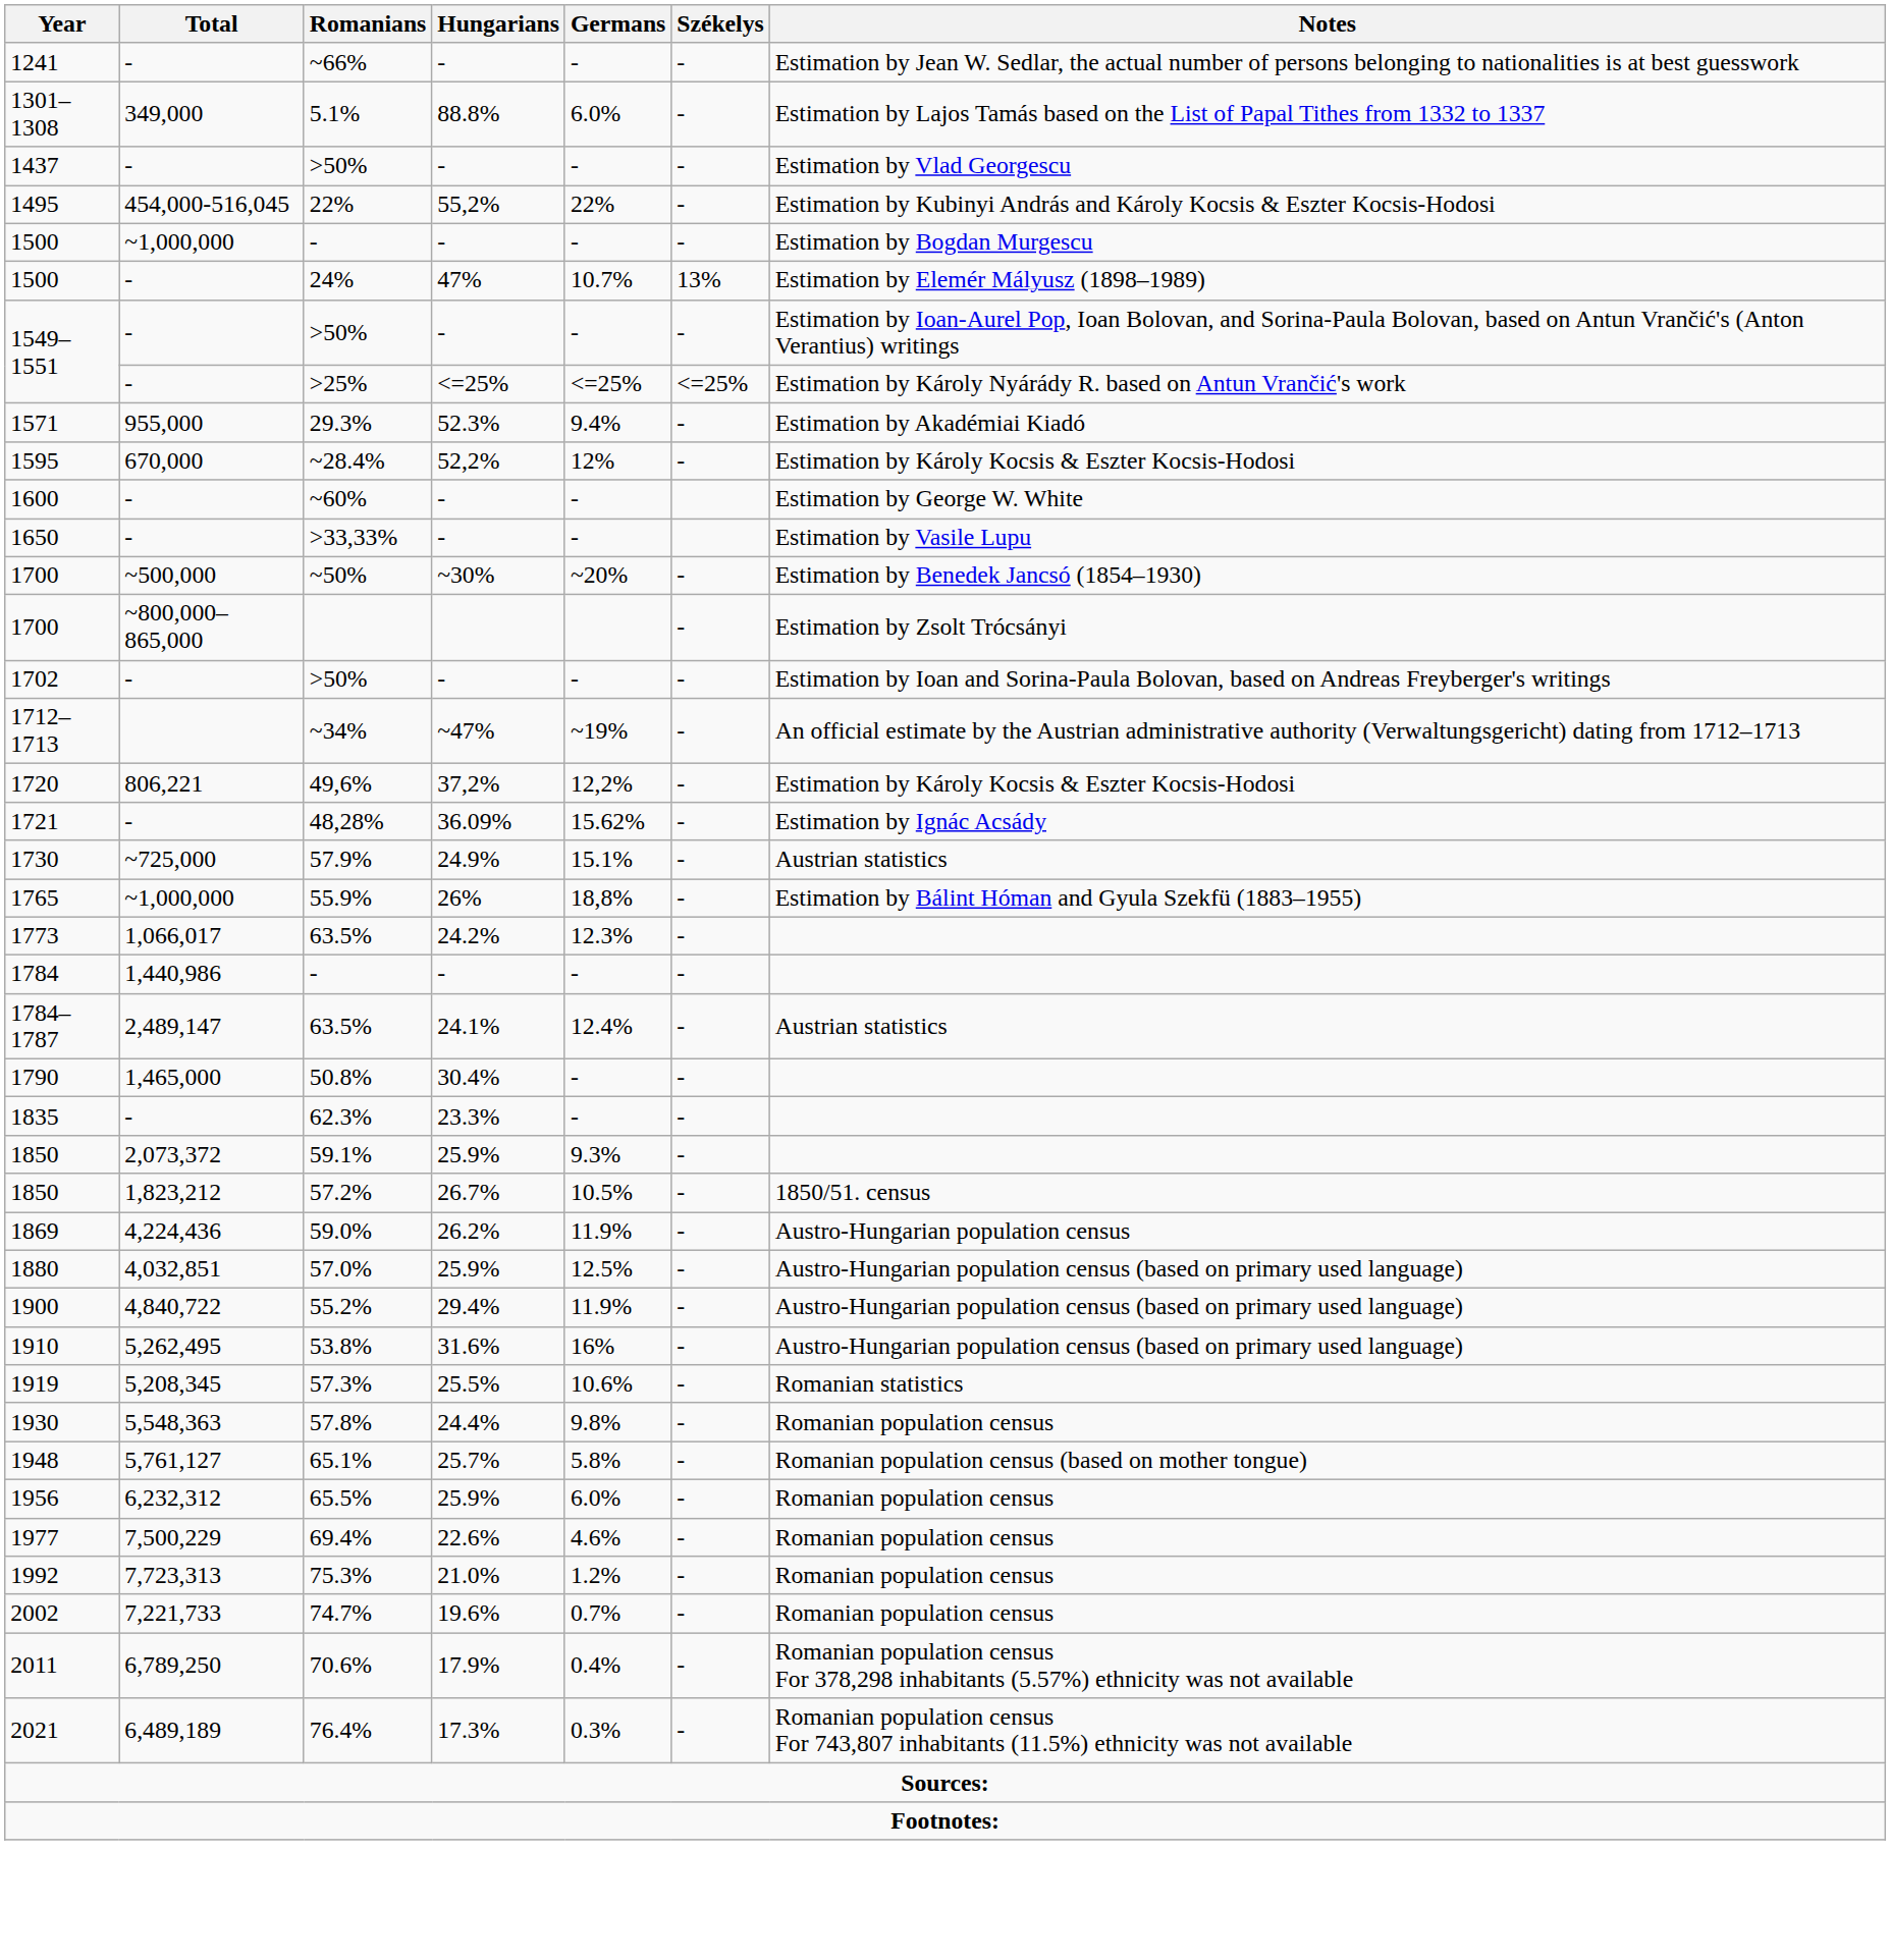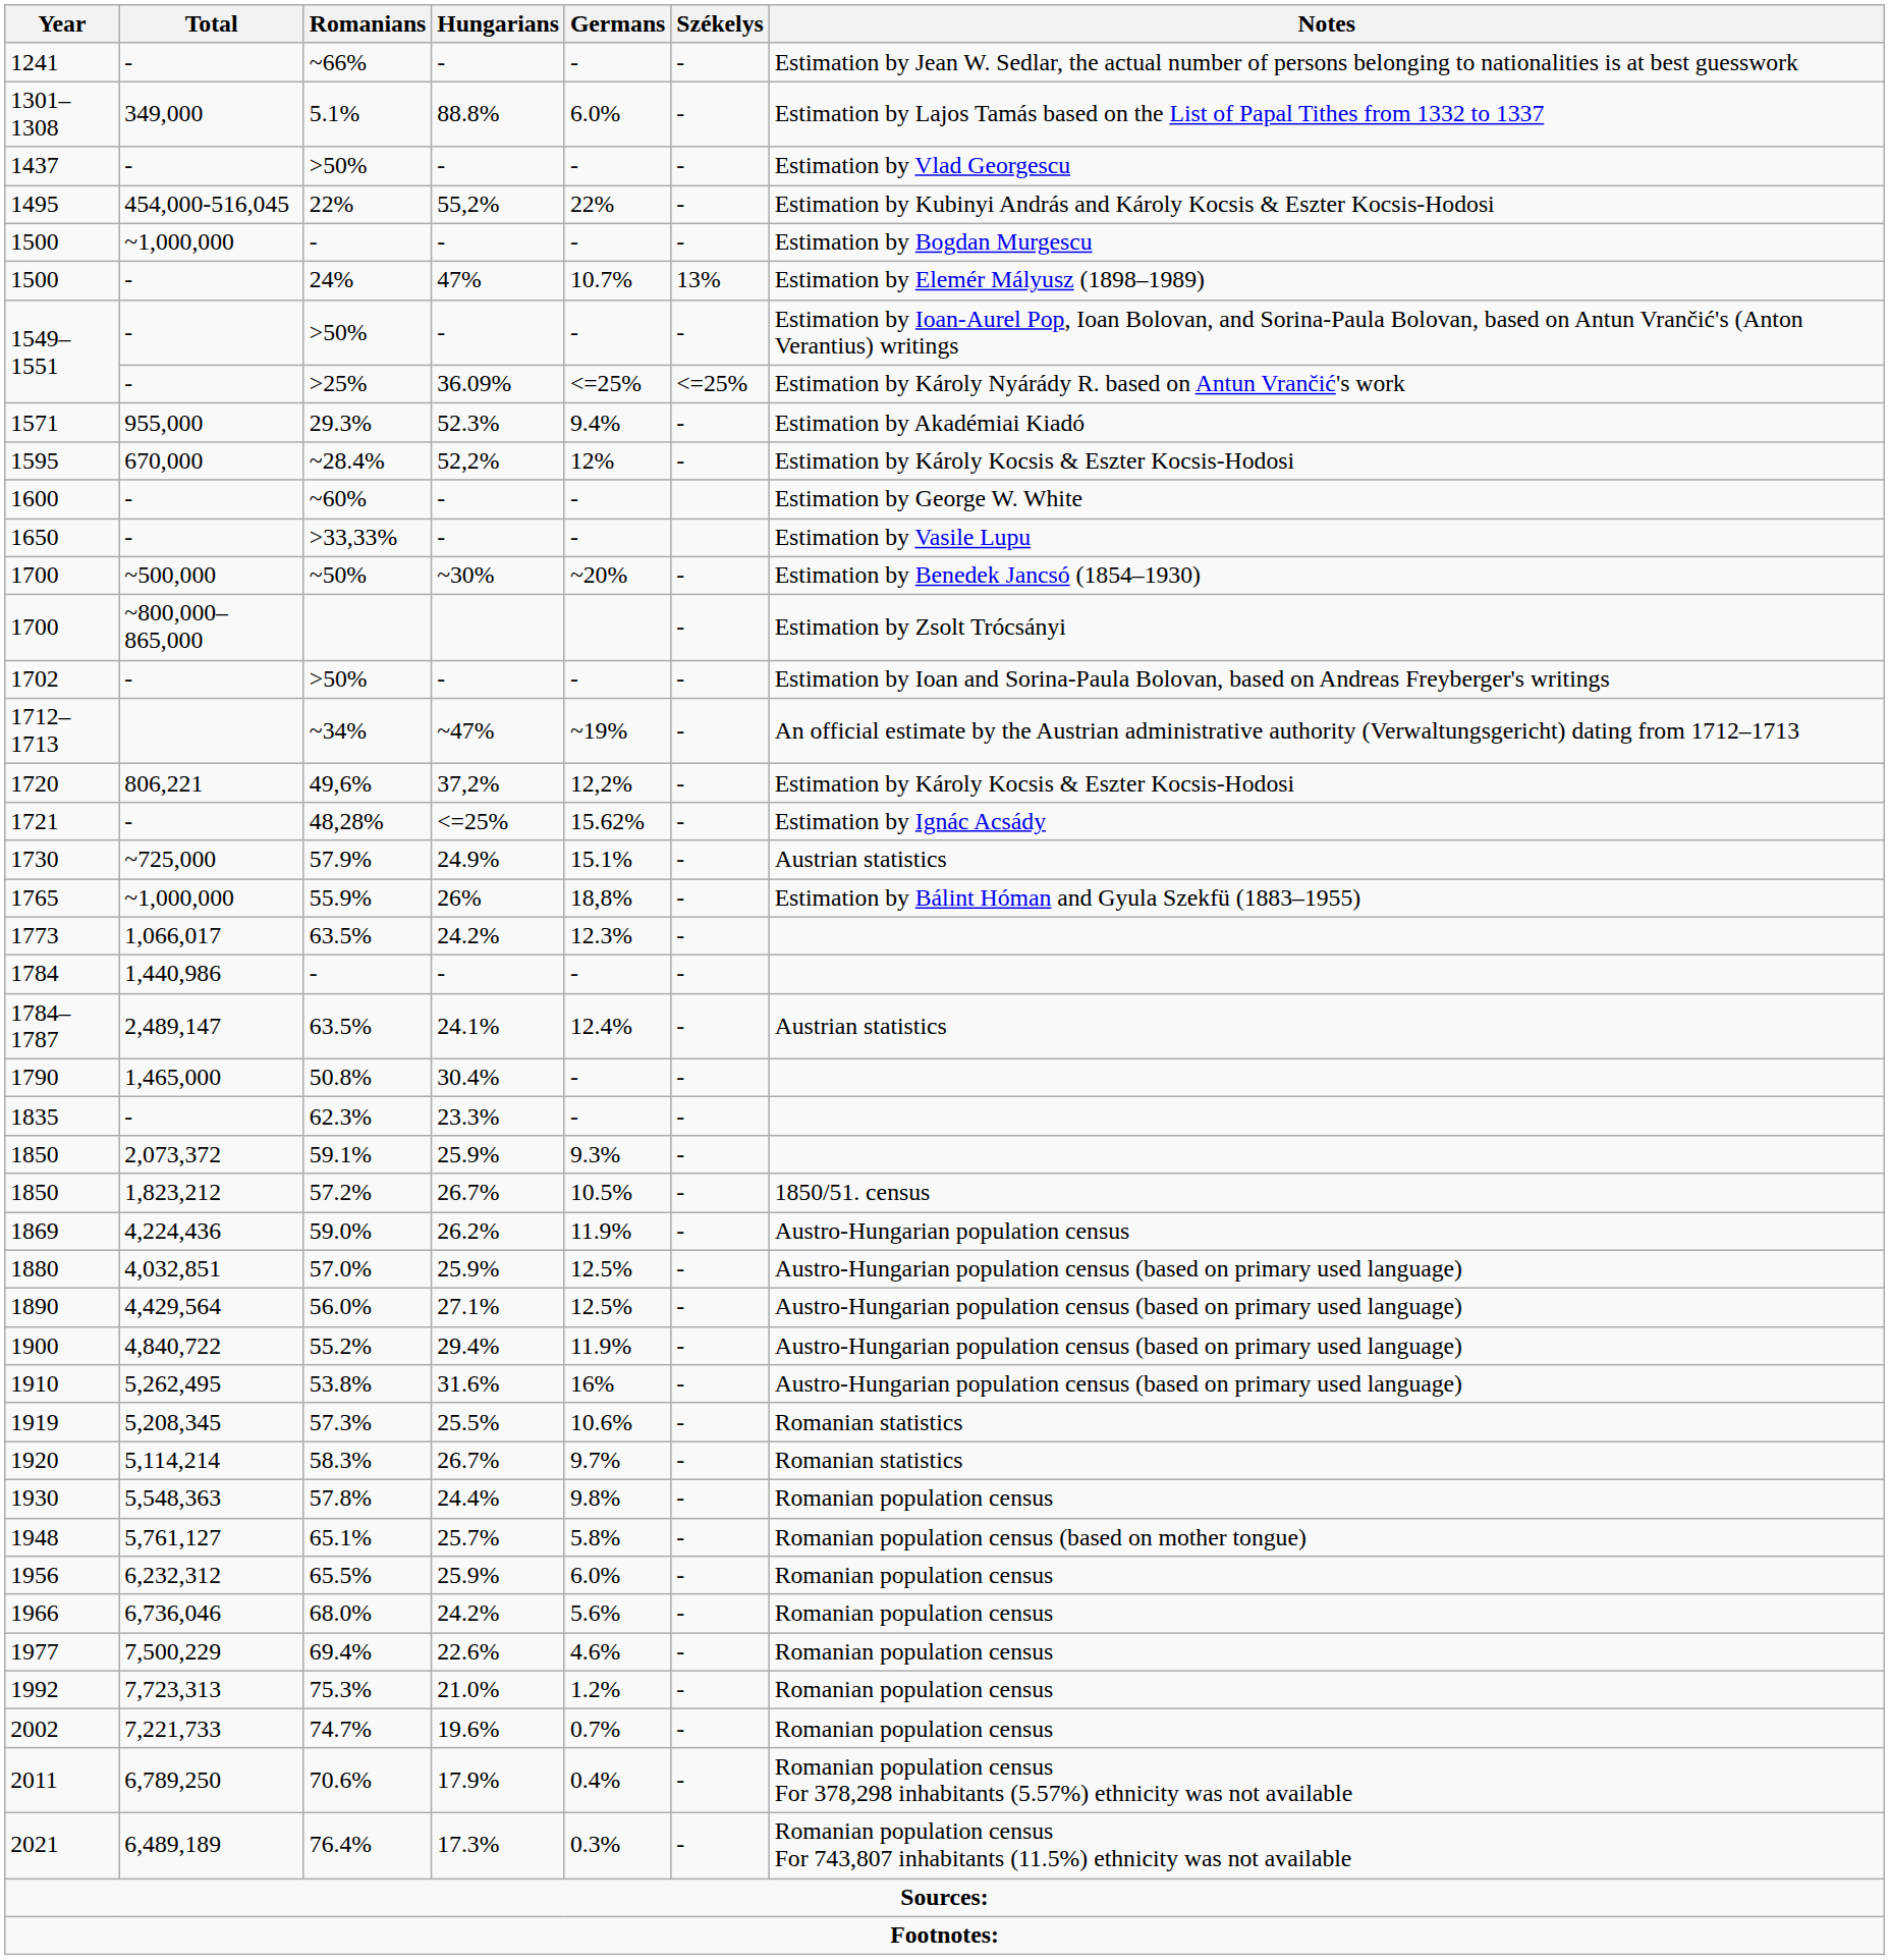 <table class="wikitable">
 <tr>
 <th>Year</th>
 <th>Total</th>
 <th>Romanians</th>
 <th>Hungarians</th>
 <th>Germans</th>
 <th>Székelys</th>
 <th>Notes</th>
 </tr>
 <tr>
 <td>1241</td>
 <td>-</td>
 <td>~66%</td>
 <td>-</td>
 <td>-</td>
 <td>-</td>
 <td>Estimation by Jean W. Sedlar, the actual number of persons belonging to nationalities is at best guesswork</td>
 </tr>
 <tr>
 <td>1301–1308</td>
 <td>349,000</td>
 <td>5.1%</td>
 <td>88.8%</td>
 <td>6.0%</td>
 <td>-</td>
 <td>Estimation by Lajos Tamás based on the <a href='#'>List of Papal Tithes from 1332 to 1337</a></td>
 </tr>
 <tr>
 <td>1437</td>
 <td>-</td>
 <td>>50%</td>
 <td>-</td>
 <td>-</td>
 <td>-</td>
 <td>Estimation by <a href='#'>Vlad Georgescu</a></td>
 </tr>
 <tr>
 <td>1495</td>
 <td>454,000-516,045</td>
 <td>22%</td>
 <td>55,2%</td>
 <td>22%</td>
 <td>-</td>
 <td>Estimation by Kubinyi András and Károly Kocsis & Eszter Kocsis-Hodosi</td>
 </tr>
 <tr>
 <td>1500</td>
 <td>~1,000,000</td>
 <td>-</td>
 <td>-</td>
 <td>-</td>
 <td>-</td>
 <td>Estimation by <a href='#'>Bogdan Murgescu</a></td>
 </tr>
 <tr>
 <td>1500</td>
 <td>-</td>
 <td>24%</td>
 <td>47%</td>
 <td>10.7%</td>
 <td>13%</td>
 <td>Estimation by <a href='#'>Elemér Mályusz</a> (1898–1989)</td>
 </tr>
 <tr>
 <td rowspan="2">1549–1551</td>
 <td>-</td>
 <td>>50%</td>
 <td>-</td>
 <td>-</td>
 <td>-</td>
 <td>Estimation by <a href='#'>Ioan-Aurel Pop</a>, Ioan Bolovan, and Sorina-Paula Bolovan, based on Antun Vrančić's (Anton Verantius) writings</td>
 </tr>
 <tr>
 <td>-</td>
 <td>>25%</td>
-<td><=25%</td>
+<td>36.09%</td>
 <td><=25%</td>
 <td><=25%</td>
 <td>Estimation by Károly Nyárády R. based on <a href='#'>Antun Vrančić</a>'s work</td>
 </tr>
 <tr>
 <td>1571</td>
 <td>955,000</td>
 <td>29.3%</td>
 <td>52.3%</td>
 <td>9.4%</td>
 <td>-</td>
 <td>Estimation by Akadémiai Kiadó</td>
 </tr>
 <tr>
 <td>1595</td>
 <td>670,000</td>
 <td>~28.4%</td>
 <td>52,2%</td>
 <td>12%</td>
 <td>-</td>
 <td>Estimation by Károly Kocsis & Eszter Kocsis-Hodosi</td>
 </tr>
 <tr>
 <td>1600</td>
 <td>-</td>
 <td>~60%</td>
 <td>-</td>
 <td>-</td>
 <td></td>
 <td>Estimation by George W. White</td>
 </tr>
 <tr>
 <td>1650</td>
 <td>-</td>
 <td>>33,33%</td>
 <td>-</td>
 <td>-</td>
 <td></td>
 <td>Estimation by <a href='#'>Vasile Lupu</a></td>
 </tr>
 <tr>
 <td>1700</td>
 <td>~500,000</td>
 <td>~50%</td>
 <td>~30%</td>
 <td>~20%</td>
 <td>-</td>
 <td>Estimation by <a href='#'>Benedek Jancsó</a> (1854–1930)</td>
 </tr>
 <tr>
 <td>1700</td>
 <td>~800,000–865,000</td>
 <td></td>
 <td></td>
 <td></td>
 <td>-</td>
 <td>Estimation by Zsolt Trócsányi</td>
 </tr>
 <tr>
 <td>1702</td>
 <td>-</td>
 <td>>50%</td>
 <td>-</td>
 <td>-</td>
 <td>-</td>
 <td>Estimation by Ioan and Sorina-Paula Bolovan, based on Andreas Freyberger's writings</td>
 </tr>
 <tr>
 <td>1712–1713</td>
 <td></td>
 <td>~34%</td>
 <td>~47%</td>
 <td>~19%</td>
 <td>-</td>
 <td>An official estimate by the Austrian administrative authority (Verwaltungsgericht) dating from 1712–1713</td>
 </tr>
 <tr>
 <td>1720</td>
 <td>806,221</td>
 <td>49,6%</td>
 <td>37,2%</td>
 <td>12,2%</td>
 <td>-</td>
 <td>Estimation by Károly Kocsis & Eszter Kocsis-Hodosi</td>
 </tr>
 <tr>
 <td>1721</td>
 <td>-</td>
 <td>48,28%</td>
-<td>36.09%</td>
+<td><=25%</td>
 <td>15.62%</td>
 <td>-</td>
 <td>Estimation by <a href='#'>Ignác Acsády</a></td>
 </tr>
 <tr>
 <td>1730</td>
 <td>~725,000</td>
 <td>57.9%</td>
 <td>24.9%</td>
 <td>15.1%</td>
 <td>-</td>
 <td>Austrian statistics</td>
 </tr>
 <tr>
 <td>1765</td>
 <td>~1,000,000</td>
 <td>55.9%</td>
 <td>26%</td>
 <td>18,8%</td>
 <td>-</td>
 <td>Estimation by <a href='#'>Bálint Hóman</a> and Gyula Szekfü (1883–1955)</td>
 </tr>
 <tr>
 <td>1773</td>
 <td>1,066,017</td>
 <td>63.5%</td>
 <td>24.2%</td>
 <td>12.3%</td>
 <td>-</td>
 <td></td>
 </tr>
 <tr>
 <td>1784</td>
 <td>1,440,986</td>
 <td>-</td>
 <td>-</td>
 <td>-</td>
 <td>-</td>
 <td></td>
 </tr>
 <tr>
 <td>1784–1787</td>
 <td>2,489,147</td>
 <td>63.5%</td>
 <td>24.1%</td>
 <td>12.4%</td>
 <td>-</td>
 <td>Austrian statistics</td>
 </tr>
 <tr>
 <td>1790</td>
 <td>1,465,000</td>
 <td>50.8%</td>
 <td>30.4%</td>
 <td>-</td>
 <td>-</td>
 <td></td>
 </tr>
 <tr>
 <td>1835</td>
 <td>-</td>
 <td>62.3%</td>
 <td>23.3%</td>
 <td>-</td>
 <td>-</td>
 <td></td>
 </tr>
 <tr>
 <td>1850</td>
 <td>2,073,372</td>
 <td>59.1%</td>
 <td>25.9%</td>
 <td>9.3%</td>
 <td>-</td>
 <td></td>
 </tr>
 <tr>
 <td>1850</td>
 <td>1,823,212</td>
 <td>57.2%</td>
 <td>26.7%</td>
 <td>10.5%</td>
 <td>-</td>
 <td>1850/51. census</td>
 </tr>
 <tr>
 <td>1869</td>
 <td>4,224,436</td>
 <td>59.0%</td>
 <td>26.2%</td>
 <td>11.9%</td>
 <td>-</td>
 <td>Austro-Hungarian population census</td>
 </tr>
 <tr>
 <td>1880</td>
 <td>4,032,851</td>
 <td>57.0%</td>
 <td>25.9%</td>
 <td>12.5%</td>
 <td>-</td>
 <td>Austro-Hungarian population census (based on primary used language)</td>
 </tr>
 <tr>
+<td>1890</td>
+<td>4,429,564</td>
+<td>56.0%</td>
+<td>27.1%</td>
+<td>12.5%</td>
+<td>-</td>
+<td>Austro-Hungarian population census (based on primary used language)</td>
+</tr>
+<tr>
 <td>1900</td>
 <td>4,840,722</td>
 <td>55.2%</td>
 <td>29.4%</td>
 <td>11.9%</td>
 <td>-</td>
 <td>Austro-Hungarian population census (based on primary used language)</td>
 </tr>
 <tr>
 <td>1910</td>
 <td>5,262,495</td>
 <td>53.8%</td>
 <td>31.6%</td>
 <td>16%</td>
 <td>-</td>
 <td>Austro-Hungarian population census (based on primary used language)</td>
 </tr>
 <tr>
 <td>1919</td>
 <td>5,208,345</td>
 <td>57.3%</td>
 <td>25.5%</td>
 <td>10.6%</td>
 <td>-</td>
 <td>Romanian statistics</td>
 </tr>
 <tr>
+<td>1920</td>
+<td>5,114,214</td>
+<td>58.3%</td>
+<td>26.7%</td>
+<td>9.7%</td>
+<td>-</td>
+<td>Romanian statistics</td>
+</tr>
+<tr>
 <td>1930</td>
 <td>5,548,363</td>
 <td>57.8%</td>
 <td>24.4%</td>
 <td>9.8%</td>
 <td>-</td>
 <td>Romanian population census</td>
 </tr>
 <tr>
 <td>1948</td>
 <td>5,761,127</td>
 <td>65.1%</td>
 <td>25.7%</td>
 <td>5.8%</td>
 <td>-</td>
 <td>Romanian population census (based on mother tongue)</td>
 </tr>
 <tr>
 <td>1956</td>
 <td>6,232,312</td>
 <td>65.5%</td>
 <td>25.9%</td>
 <td>6.0%</td>
+<td>-</td>
+<td>Romanian population census</td>
+</tr>
+<tr>
+<td>1966</td>
+<td>6,736,046</td>
+<td>68.0%</td>
+<td>24.2%</td>
+<td>5.6%</td>
 <td>-</td>
 <td>Romanian population census</td>
 </tr>
 <tr>
 <td>1977</td>
 <td>7,500,229</td>
 <td>69.4%</td>
 <td>22.6%</td>
 <td>4.6%</td>
 <td>-</td>
 <td>Romanian population census</td>
 </tr>
 <tr>
 <td>1992</td>
 <td>7,723,313</td>
 <td>75.3%</td>
 <td>21.0%</td>
 <td>1.2%</td>
 <td>-</td>
 <td>Romanian population census</td>
 </tr>
 <tr>
 <td>2002</td>
 <td>7,221,733</td>
 <td>74.7%</td>
 <td>19.6%</td>
 <td>0.7%</td>
 <td>-</td>
 <td>Romanian population census</td>
 </tr>
 <tr>
 <td>2011</td>
 <td>6,789,250</td>
 <td>70.6%</td>
 <td>17.9%</td>
 <td>0.4%</td>
 <td>-</td>
 <td>Romanian population census<br>For 378,298 inhabitants (5.57%) ethnicity was not available</td>
 </tr>
 <tr>
 <td>2021</td>
 <td>6,489,189</td>
 <td>76.4%</td>
 <td>17.3%</td>
 <td>0.3%</td>
 <td>-</td>
 <td>Romanian population census<br>For 743,807 inhabitants (11.5%) ethnicity was not available</td>
 </tr>
 <tr>
 <td colspan="7" style="text-align: center;"><strong>Sources:</strong></td>
 </tr>
 <tr>
 <td colspan="7" style="text-align: center;"><strong>Footnotes:</strong><br></td>
 </tr>
 </table>
